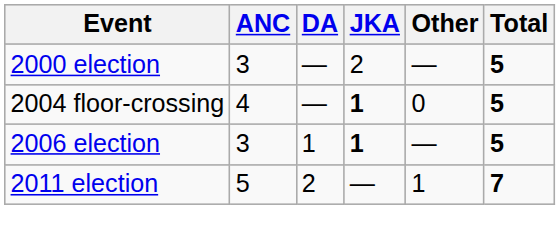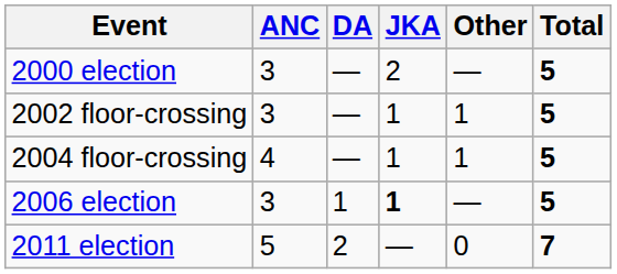 <table class="wikitable">
 <tr>
 <th>Event</th>
 <th><a href='#'>ANC</a></th>
 <th><a href='#'>DA</a></th>
 <th><a href='#'>JKA</a></th>
 <th>Other</th>
 <th>Total</th>
 </tr>
 <tr>
 <td><a href='#'>2000 election</a></td>
 <td>3</td>
 <td>—</td>
 <td>2</td>
 <td>—</td>
 <td><strong>5</strong></td>
 </tr>
 <tr>
+<td>2002 floor-crossing</td>
+<td>3</td>
+<td>—</td>
+<td>1</td>
+<td>1</td>
+<td><strong>5</strong></td>
+</tr>
+<tr>
 <td>2004 floor-crossing</td>
 <td>4</td>
 <td>—</td>
-<td><strong>1</strong></td>
-<td>0</td>
+<td>1</td>
+<td>1</td>
 <td><strong>5</strong></td>
 </tr>
 <tr>
 <td><a href='#'>2006 election</a></td>
 <td>3</td>
 <td>1</td>
 <td><strong>1</strong></td>
 <td>—</td>
 <td><strong>5</strong></td>
 </tr>
 <tr>
 <td><a href='#'>2011 election</a></td>
 <td>5</td>
 <td>2</td>
 <td>—</td>
-<td>1</td>
+<td>0</td>
 <td><strong>7</strong></td>
 </tr>
 </table>
